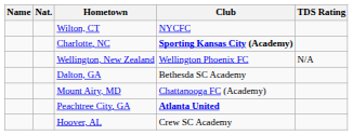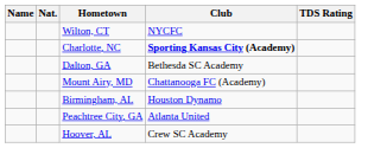 <table class="wikitable" style="font-size:90%;" border="1">
 <tr>
 <th>Name</th>
 <th>Nat.</th>
 <th>Hometown</th>
 <th>Club</th>
 <th>TDS Rating</th>
 </tr>
 <tr>
 <td></td>
 <td></td>
 <td><a href='#'>Wilton, CT</a></td>
 <td><a href='#'>NYCFC</a></td>
 <td></td>
 </tr>
 <tr>
 <td></td>
 <td></td>
 <td><a href='#'>Charlotte, NC</a></td>
 <td><strong><a href='#'>Sporting Kansas City</a> (Academy)</strong></td>
 <td></td>
 </tr>
 <tr>
 <td></td>
 <td></td>
-<td><a href='#'>Wellington, New Zealand</a></td>
-<td><a href='#'>Wellington Phoenix FC</a></td>
-<td>N/A</td>
-</tr>
-<tr>
-<td></td>
-<td></td>
 <td><a href='#'>Dalton, GA</a></td>
 <td>Bethesda SC Academy</td>
 <td></td>
 </tr>
 <tr>
 <td></td>
 <td></td>
 <td><a href='#'>Mount Airy, MD</a></td>
 <td><a href='#'>Chattanooga FC</a> (Academy)</td>
 <td></td>
 </tr>
 <tr>
 <td></td>
 <td></td>
+<td><a href='#'>Birmingham, AL</a></td>
+<td><a href='#'>Houston Dynamo</a></td>
+<td></td>
+</tr>
+<tr>
+<td></td>
+<td></td>
 <td><a href='#'>Peachtree City, GA</a></td>
-<td><strong><a href='#'>Atlanta United</a></strong></td>
+<td><a href='#'>Atlanta United</a></td>
 <td></td>
 </tr>
 <tr>
 <td></td>
 <td></td>
 <td><a href='#'>Hoover, AL</a></td>
 <td>Crew SC Academy</td>
 <td></td>
 </tr>
 </table>
